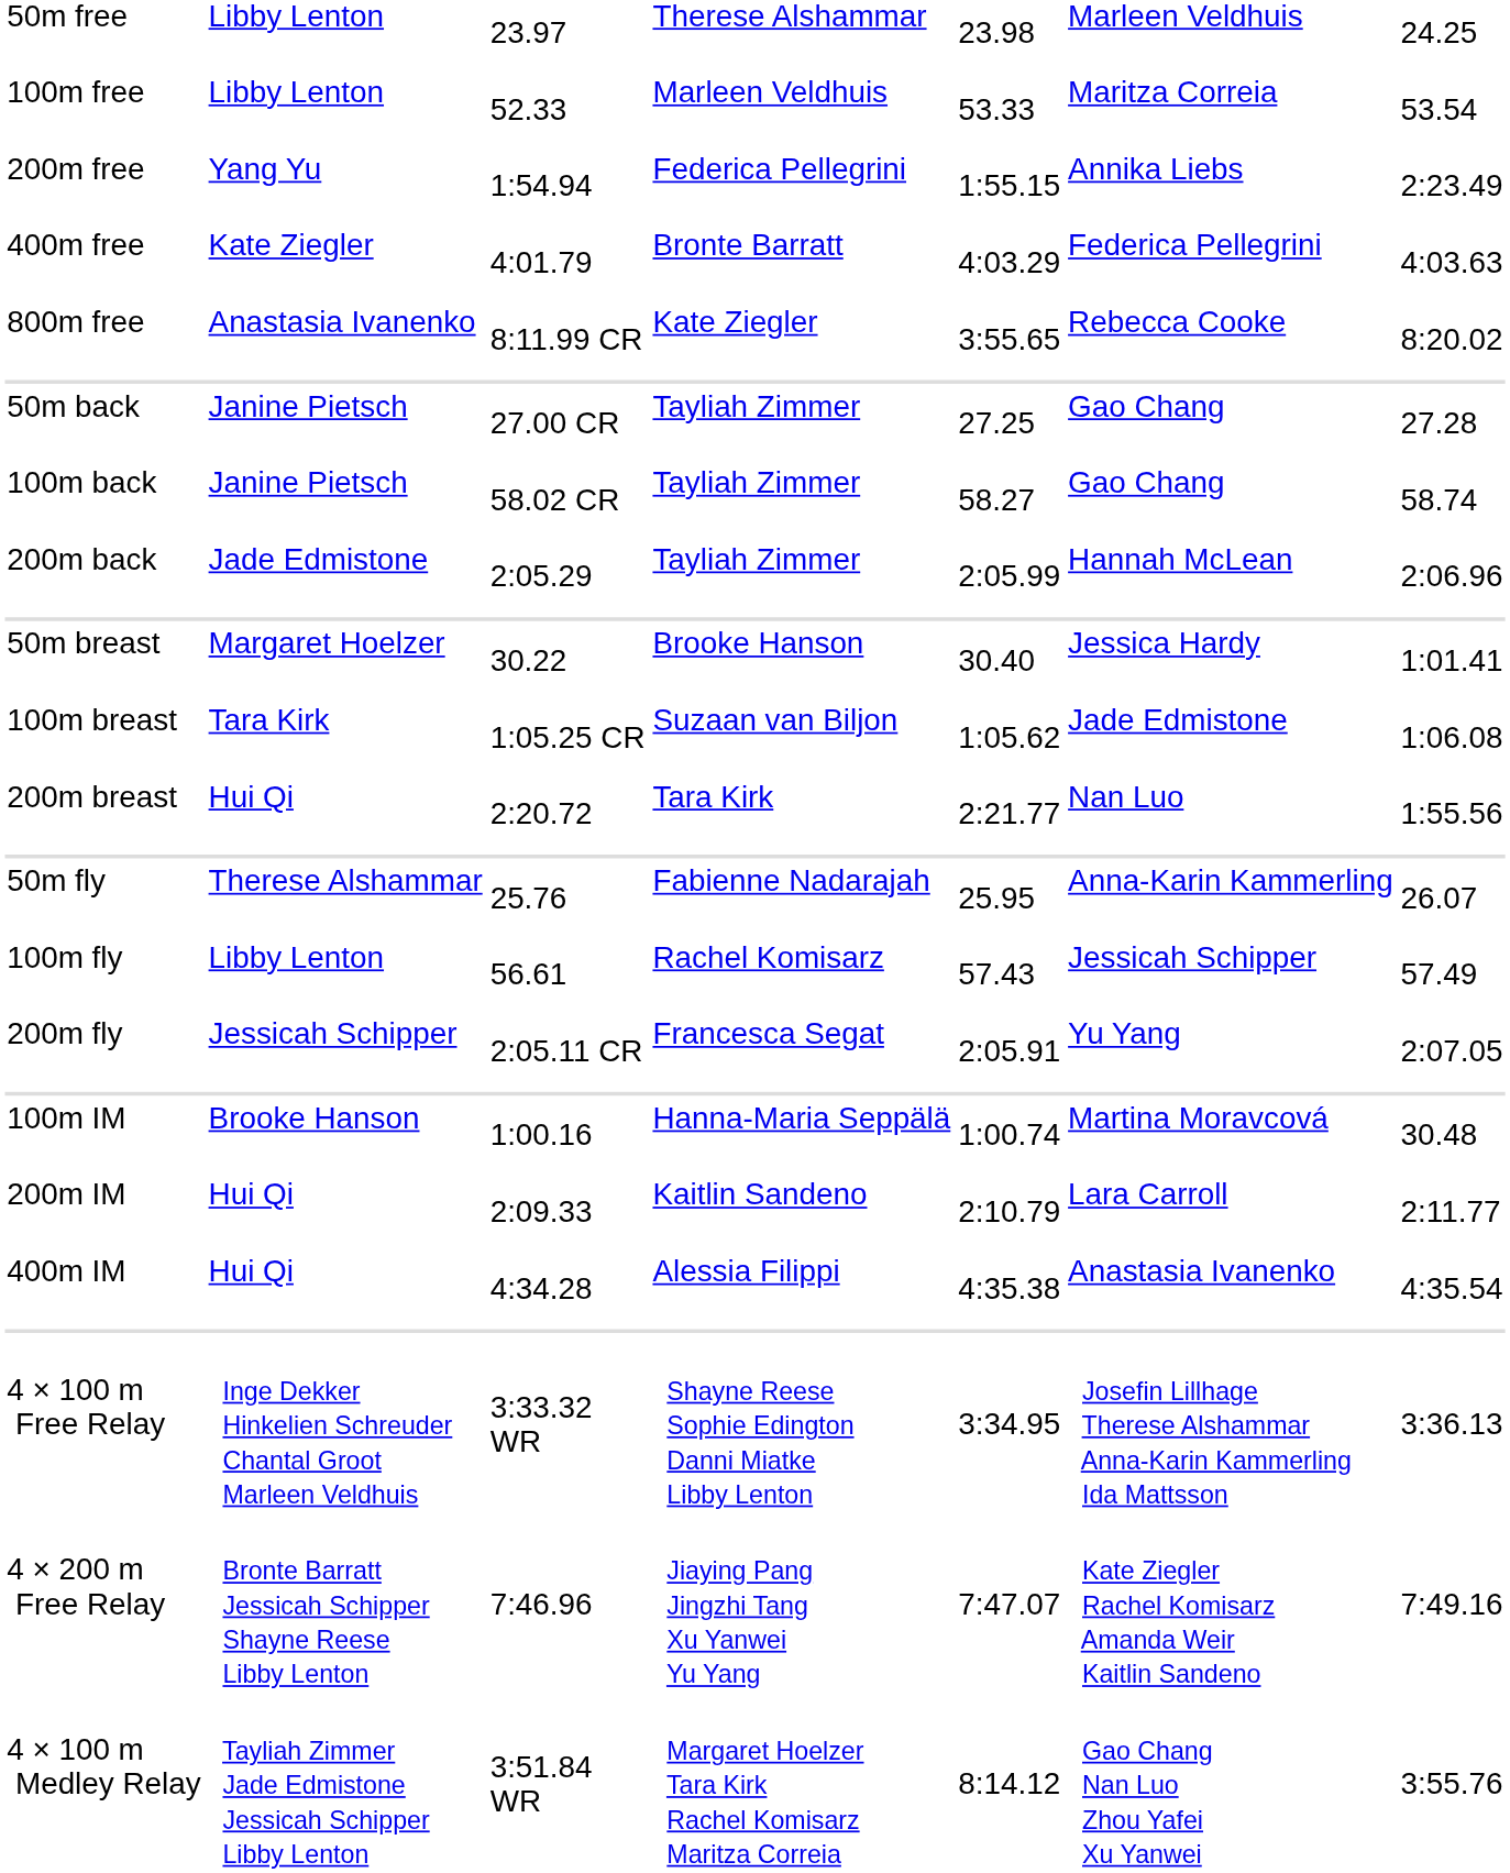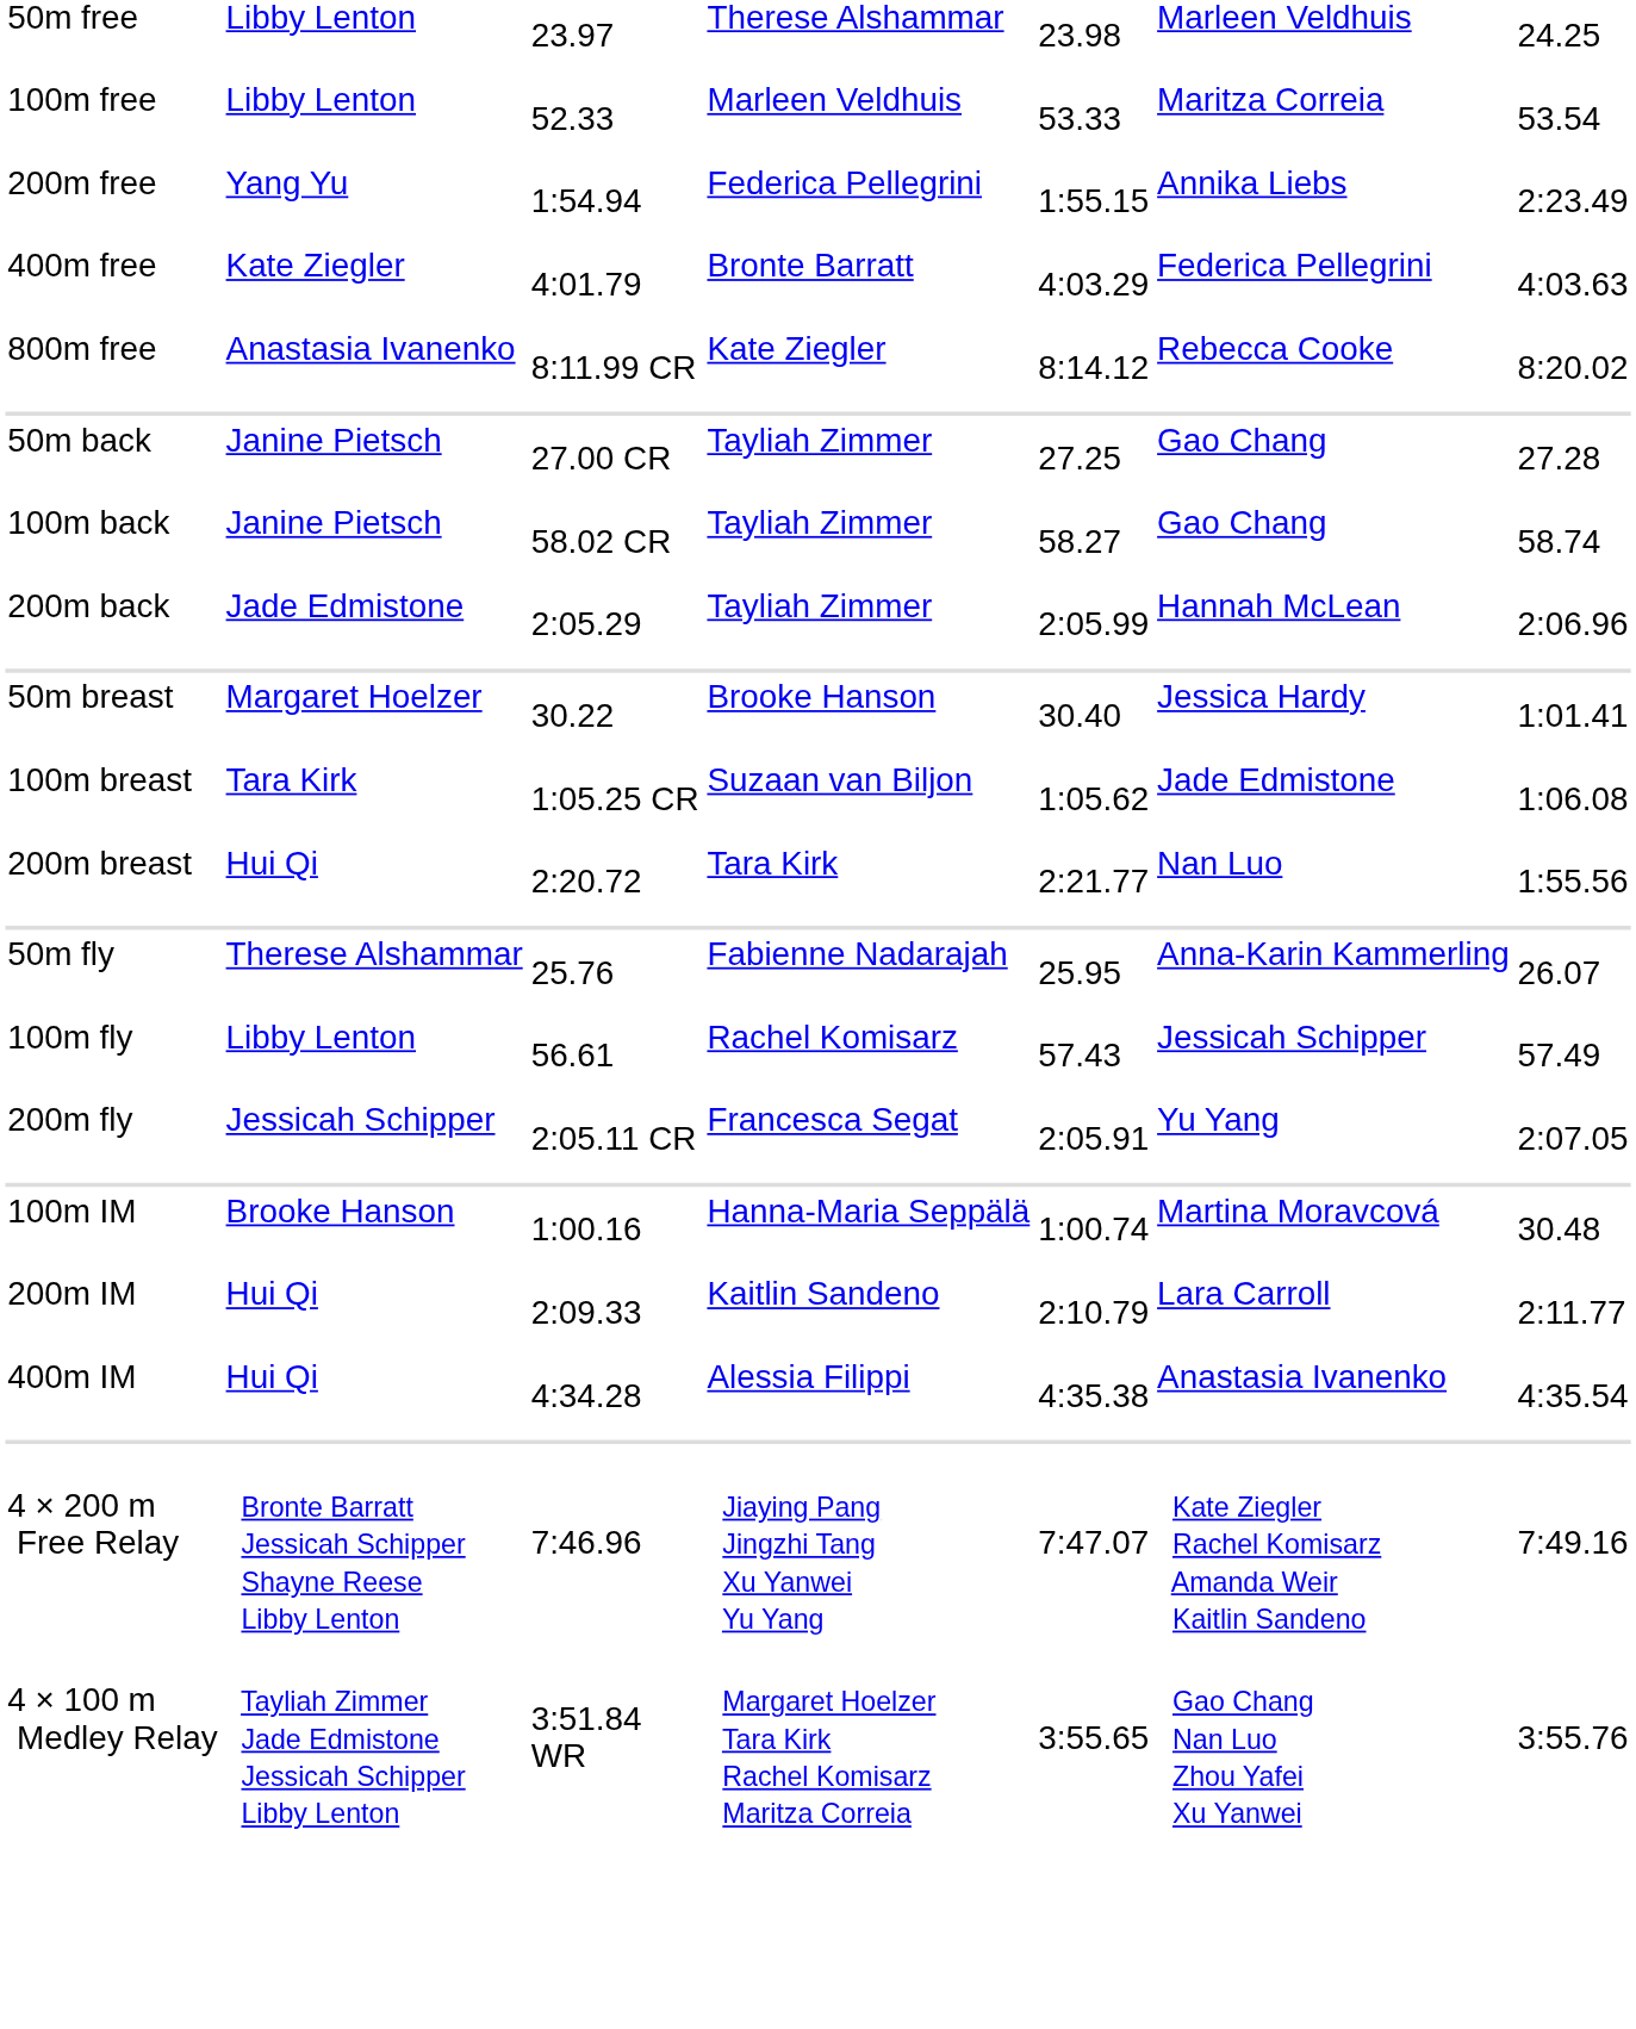 <table>
 <tr>
 <td>50m free<br>  </td>
 <td><a href='#'>Libby Lenton</a> <small><br>    </small></td>
 <td>23.97</td>
 <td><a href='#'>Therese Alshammar</a> <small><br>    </small></td>
 <td>23.98</td>
 <td><a href='#'>Marleen Veldhuis</a> <small><br>    </small></td>
 <td>24.25</td>
 </tr>
 <tr>
 <td>100m free<br>  </td>
 <td><a href='#'>Libby Lenton</a> <small><br>    </small></td>
 <td>52.33</td>
 <td><a href='#'>Marleen Veldhuis</a> <small><br>    </small></td>
 <td>53.33</td>
 <td><a href='#'>Maritza Correia</a> <small><br>    </small></td>
 <td>53.54</td>
 </tr>
 <tr>
 <td>200m free<br>  </td>
 <td><a href='#'>Yang Yu</a> <small><br>    </small></td>
 <td>1:54.94</td>
 <td><a href='#'>Federica Pellegrini</a> <small><br>    </small></td>
 <td>1:55.15</td>
 <td><a href='#'>Annika Liebs</a> <small><br>    </small></td>
 <td>2:23.49</td>
 </tr>
 <tr>
 <td>400m free<br>  </td>
 <td><a href='#'>Kate Ziegler</a> <small><br>    </small></td>
 <td>4:01.79</td>
 <td><a href='#'>Bronte Barratt</a> <small><br>    </small></td>
 <td>4:03.29</td>
 <td><a href='#'>Federica Pellegrini</a> <small><br>    </small></td>
 <td>4:03.63</td>
 </tr>
 <tr>
 <td>800m free<br>  </td>
 <td><a href='#'>Anastasia Ivanenko</a> <small><br>    </small></td>
 <td>8:11.99 CR</td>
 <td><a href='#'>Kate Ziegler</a> <small><br>    </small></td>
-<td>3:55.65</td>
+<td>8:14.12</td>
 <td><a href='#'>Rebecca Cooke</a> <small><br>    </small></td>
 <td>8:20.02</td>
 </tr>
 <tr bgcolor=#DDDDDD>
 <td colspan=7></td>
 </tr>
 <tr>
 <td>50m back<br>  </td>
 <td><a href='#'>Janine Pietsch</a> <small><br>    </small></td>
 <td>27.00 CR</td>
 <td><a href='#'>Tayliah Zimmer</a> <small><br>    </small></td>
 <td>27.25</td>
 <td><a href='#'>Gao Chang</a> <small><br>    </small></td>
 <td>27.28</td>
 </tr>
 <tr>
 <td>100m back<br>  </td>
 <td><a href='#'>Janine Pietsch</a> <small><br>    </small></td>
 <td>58.02 CR</td>
 <td><a href='#'>Tayliah Zimmer</a> <small><br>    </small></td>
 <td>58.27</td>
 <td><a href='#'>Gao Chang</a> <small><br>    </small></td>
 <td>58.74</td>
 </tr>
 <tr>
 <td>200m back<br>  </td>
 <td><a href='#'>Jade Edmistone</a> <small><br>    </small></td>
 <td>2:05.29</td>
 <td><a href='#'>Tayliah Zimmer</a> <small><br>    </small></td>
 <td>2:05.99</td>
 <td><a href='#'>Hannah McLean</a> <small><br>    </small></td>
 <td>2:06.96</td>
 </tr>
 <tr bgcolor=#DDDDDD>
 <td colspan=7></td>
 </tr>
 <tr>
 <td>50m breast<br>  </td>
 <td><a href='#'>Margaret Hoelzer</a> <small><br>    </small></td>
 <td>30.22</td>
 <td><a href='#'>Brooke Hanson</a> <small><br>    </small></td>
 <td>30.40</td>
 <td><a href='#'>Jessica Hardy</a> <small><br>    </small></td>
 <td>1:01.41</td>
 </tr>
 <tr>
 <td>100m breast<br>  </td>
 <td><a href='#'>Tara Kirk</a> <small><br>    </small></td>
 <td>1:05.25 CR</td>
 <td><a href='#'>Suzaan van Biljon</a> <small><br>    </small></td>
 <td>1:05.62</td>
 <td><a href='#'>Jade Edmistone</a> <small><br>    </small></td>
 <td>1:06.08</td>
 </tr>
 <tr>
 <td>200m breast<br>  </td>
 <td><a href='#'>Hui Qi</a> <small><br>    </small></td>
 <td>2:20.72</td>
 <td><a href='#'>Tara Kirk</a> <small><br>    </small></td>
 <td>2:21.77</td>
 <td><a href='#'>Nan Luo</a> <small><br>    </small></td>
 <td>1:55.56</td>
 </tr>
 <tr bgcolor=#DDDDDD>
 <td colspan=7></td>
 </tr>
 <tr>
 <td>50m fly<br>  </td>
 <td><a href='#'>Therese Alshammar</a> <small><br>    </small></td>
 <td>25.76</td>
 <td><a href='#'>Fabienne Nadarajah</a> <small><br>    </small></td>
 <td>25.95</td>
 <td><a href='#'>Anna-Karin Kammerling</a> <small><br>    </small></td>
 <td>26.07</td>
 </tr>
 <tr>
 <td>100m fly<br>  </td>
 <td><a href='#'>Libby Lenton</a> <small><br>    </small></td>
 <td>56.61</td>
 <td><a href='#'>Rachel Komisarz</a> <small><br>    </small></td>
 <td>57.43</td>
 <td><a href='#'>Jessicah Schipper</a> <small><br>    </small></td>
 <td>57.49</td>
 </tr>
 <tr>
 <td>200m fly<br>  </td>
 <td><a href='#'>Jessicah Schipper</a> <small><br>    </small></td>
 <td>2:05.11 CR</td>
 <td><a href='#'>Francesca Segat</a> <small><br>    </small></td>
 <td>2:05.91</td>
 <td><a href='#'>Yu Yang</a> <small><br>    </small></td>
 <td>2:07.05</td>
 </tr>
 <tr bgcolor=#DDDDDD>
 <td colspan=7></td>
 </tr>
 <tr>
 <td>100m IM<br>  </td>
 <td><a href='#'>Brooke Hanson</a> <small><br>    </small></td>
 <td>1:00.16</td>
 <td><a href='#'>Hanna-Maria Seppälä</a> <small><br>    </small></td>
 <td>1:00.74</td>
 <td><a href='#'>Martina Moravcová</a> <small><br>    </small></td>
 <td>30.48</td>
 </tr>
 <tr>
 <td>200m IM<br>  </td>
 <td><a href='#'>Hui Qi</a> <small><br>    </small></td>
 <td>2:09.33</td>
 <td><a href='#'>Kaitlin Sandeno</a> <small><br>    </small></td>
 <td>2:10.79</td>
 <td><a href='#'>Lara Carroll</a> <small><br>    </small></td>
 <td>2:11.77</td>
 </tr>
 <tr>
 <td>400m IM<br>  </td>
 <td><a href='#'>Hui Qi</a> <small><br>    </small></td>
 <td>4:34.28</td>
 <td><a href='#'>Alessia Filippi</a> <small><br>    </small></td>
 <td>4:35.38</td>
 <td><a href='#'>Anastasia Ivanenko</a> <small><br>    </small></td>
 <td>4:35.54</td>
 </tr>
 <tr bgcolor=#DDDDDD>
 <td colspan=7></td>
 </tr>
 <tr>
-<td>4 × 100 m <br> Free Relay <br>  </td>
-<td> <small><br>  <a href='#'>Inge Dekker</a> <br>  <a href='#'>Hinkelien Schreuder</a> <br>  <a href='#'>Chantal Groot</a> <br>  <a href='#'>Marleen Veldhuis</a> </small></td>
-<td>3:33.32 <br> WR</td>
-<td> <small><br>  <a href='#'>Shayne Reese</a> <br>  <a href='#'>Sophie Edington</a> <br>  <a href='#'>Danni Miatke</a> <br>  <a href='#'>Libby Lenton</a></small></td>
-<td>3:34.95</td>
-<td> <small><br>  <a href='#'>Josefin Lillhage</a> <br>  <a href='#'>Therese Alshammar</a> <br>  <a href='#'>Anna-Karin Kammerling</a> <br>  <a href='#'>Ida Mattsson</a> </small></td>
-<td>3:36.13</td>
-</tr>
-<tr>
 <td>4 × 200 m <br> Free Relay <br>  </td>
 <td> <small><br>  <a href='#'>Bronte Barratt</a> <br>  <a href='#'>Jessicah Schipper</a> <br>  <a href='#'>Shayne Reese</a> <br>  <a href='#'>Libby Lenton</a> </small></td>
 <td>7:46.96</td>
 <td> <small><br>  <a href='#'>Jiaying Pang</a> <br>  <a href='#'>Jingzhi Tang</a> <br>  <a href='#'>Xu Yanwei</a> <br>  <a href='#'>Yu Yang</a> </small></td>
 <td>7:47.07</td>
 <td> <small><br>  <a href='#'>Kate Ziegler</a> <br>  <a href='#'>Rachel Komisarz</a> <br>  <a href='#'>Amanda Weir</a> <br>  <a href='#'>Kaitlin Sandeno</a> </small></td>
 <td>7:49.16</td>
 </tr>
 <tr>
 <td>4 × 100 m <br> Medley Relay <br>  </td>
 <td> <small><br>  <a href='#'>Tayliah Zimmer</a> <br>  <a href='#'>Jade Edmistone</a> <br>  <a href='#'>Jessicah Schipper</a> <br>  <a href='#'>Libby Lenton</a> </small></td>
 <td>3:51.84 <br> WR</td>
 <td> <small><br>  <a href='#'>Margaret Hoelzer</a> <br>  <a href='#'>Tara Kirk</a> <br>  <a href='#'>Rachel Komisarz</a> <br>  <a href='#'>Maritza Correia</a> </small></td>
-<td>8:14.12</td>
+<td>3:55.65</td>
 <td> <small><br>  <a href='#'>Gao Chang</a> <br>  <a href='#'>Nan Luo</a> <br>  <a href='#'>Zhou Yafei</a> <br>  <a href='#'>Xu Yanwei</a> </small></td>
 <td>3:55.76</td>
 </tr>
 <tr>
 </tr>
 </table>
